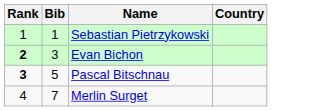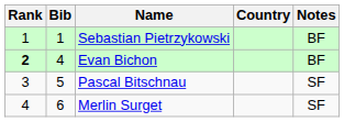 <table class="wikitable" style="text-align:center;">
 <tr>
 <th>Rank</th>
 <th>Bib</th>
 <th>Name</th>
 <th>Country</th>
+<th>Notes</th>
 </tr>
 <tr bgcolor=ccffcc>
 <td>1</td>
 <td>1</td>
 <td align=left><a href='#'>Sebastian Pietrzykowski</a></td>
 <td align=left></td>
+<td>BF</td>
 </tr>
 <tr bgcolor=ccffcc>
 <td><strong>2</strong></td>
-<td>3</td>
+<td>4</td>
 <td align=left><a href='#'>Evan Bichon</a></td>
 <td align=left></td>
+<td>BF</td>
 </tr>
 <tr>
-<td><strong>3</strong></td>
+<td>3</td>
 <td>5</td>
 <td align=left><a href='#'>Pascal Bitschnau</a></td>
 <td align=left></td>
+<td>SF</td>
 </tr>
 <tr>
 <td>4</td>
-<td>7</td>
+<td>6</td>
 <td align=left><a href='#'>Merlin Surget</a></td>
 <td align=left></td>
+<td>SF</td>
 </tr>
 </table>
